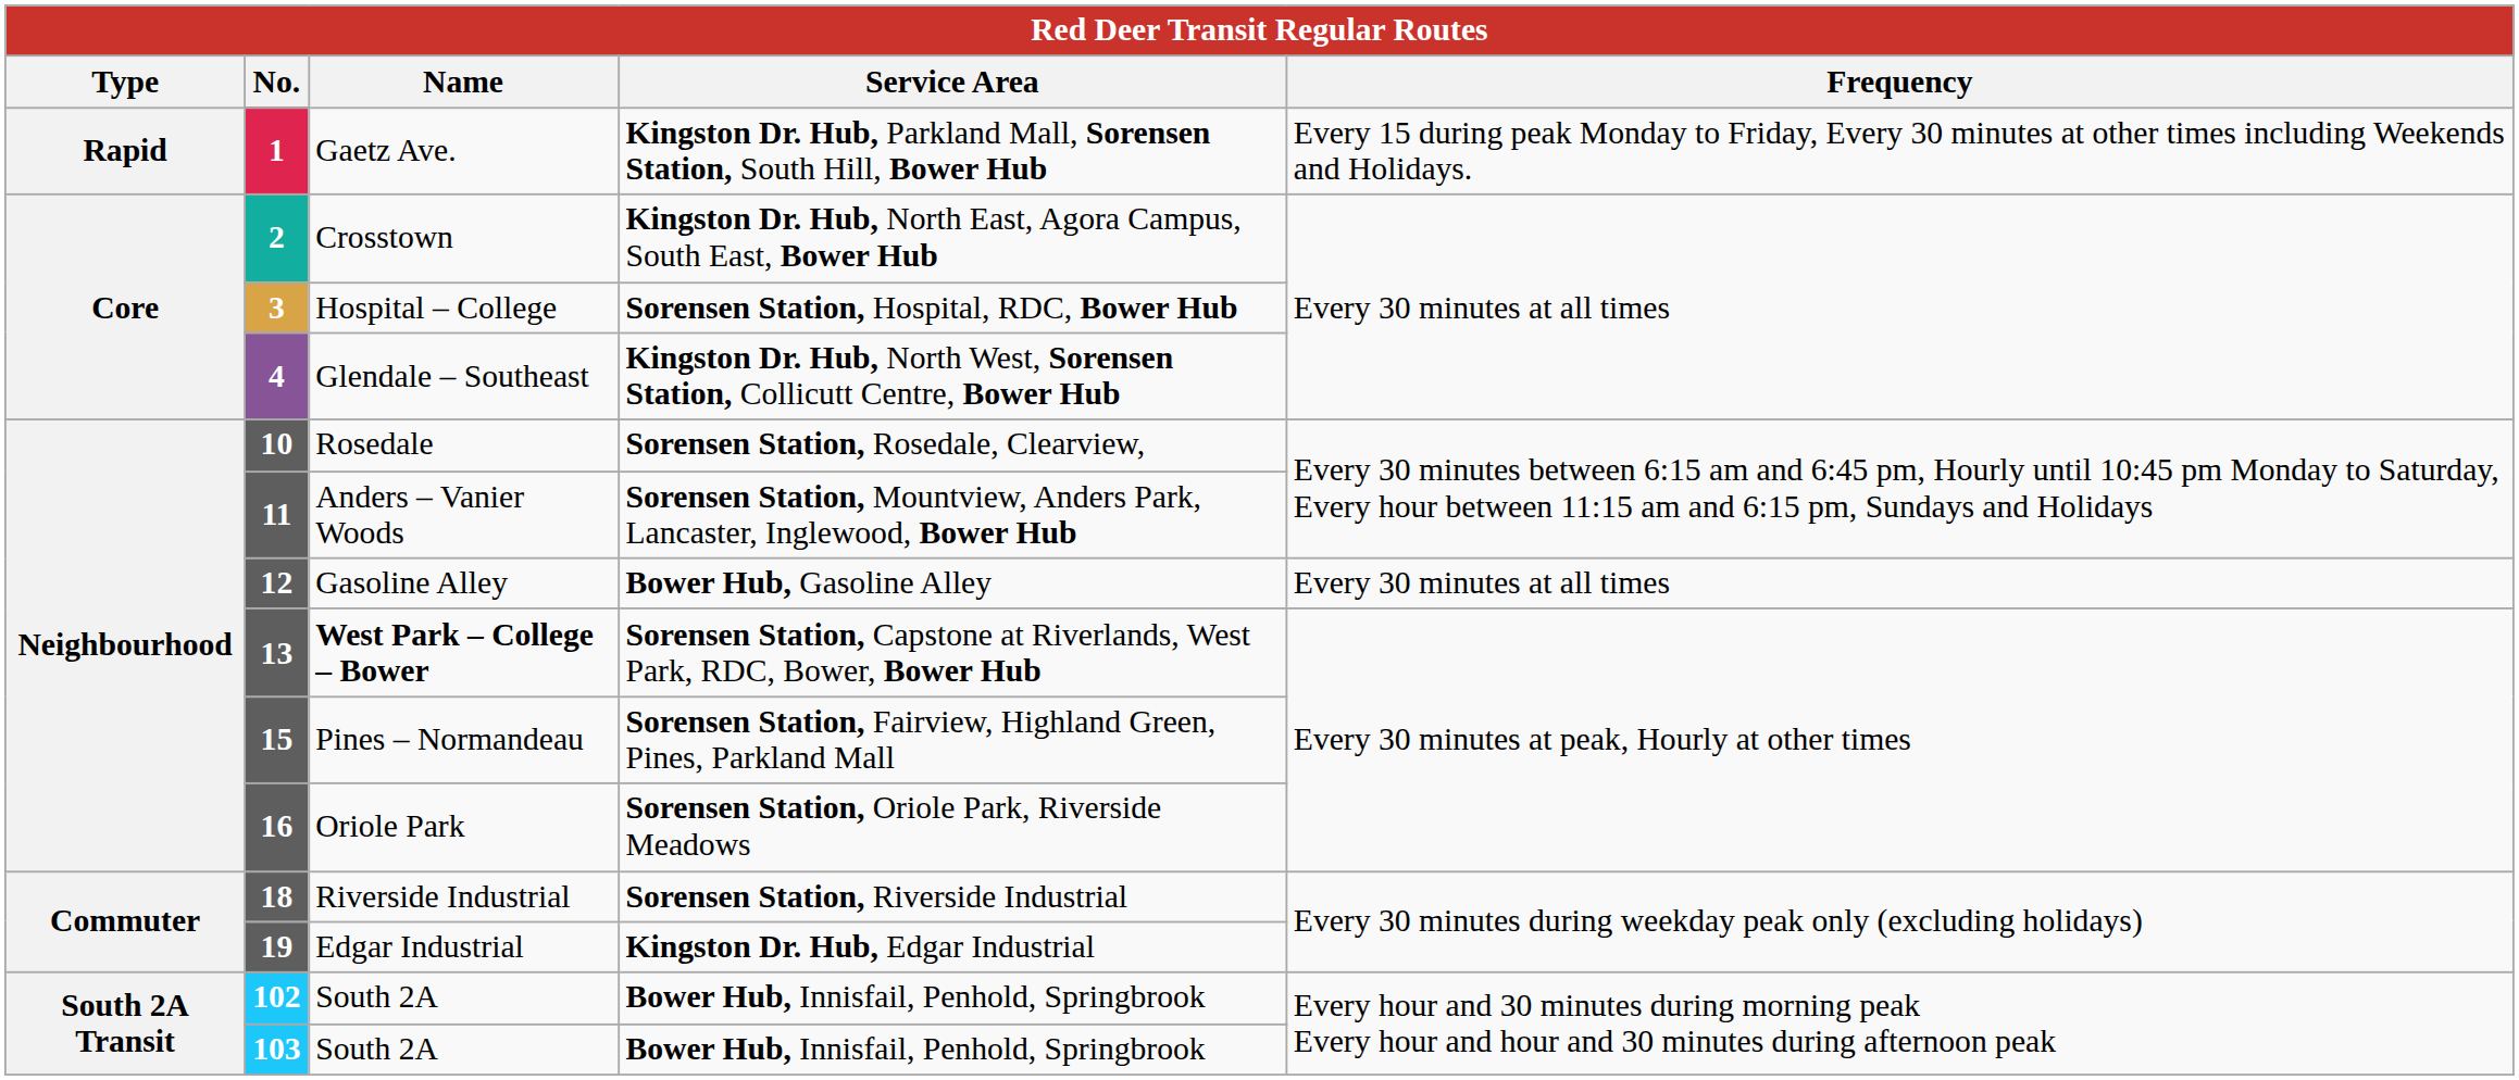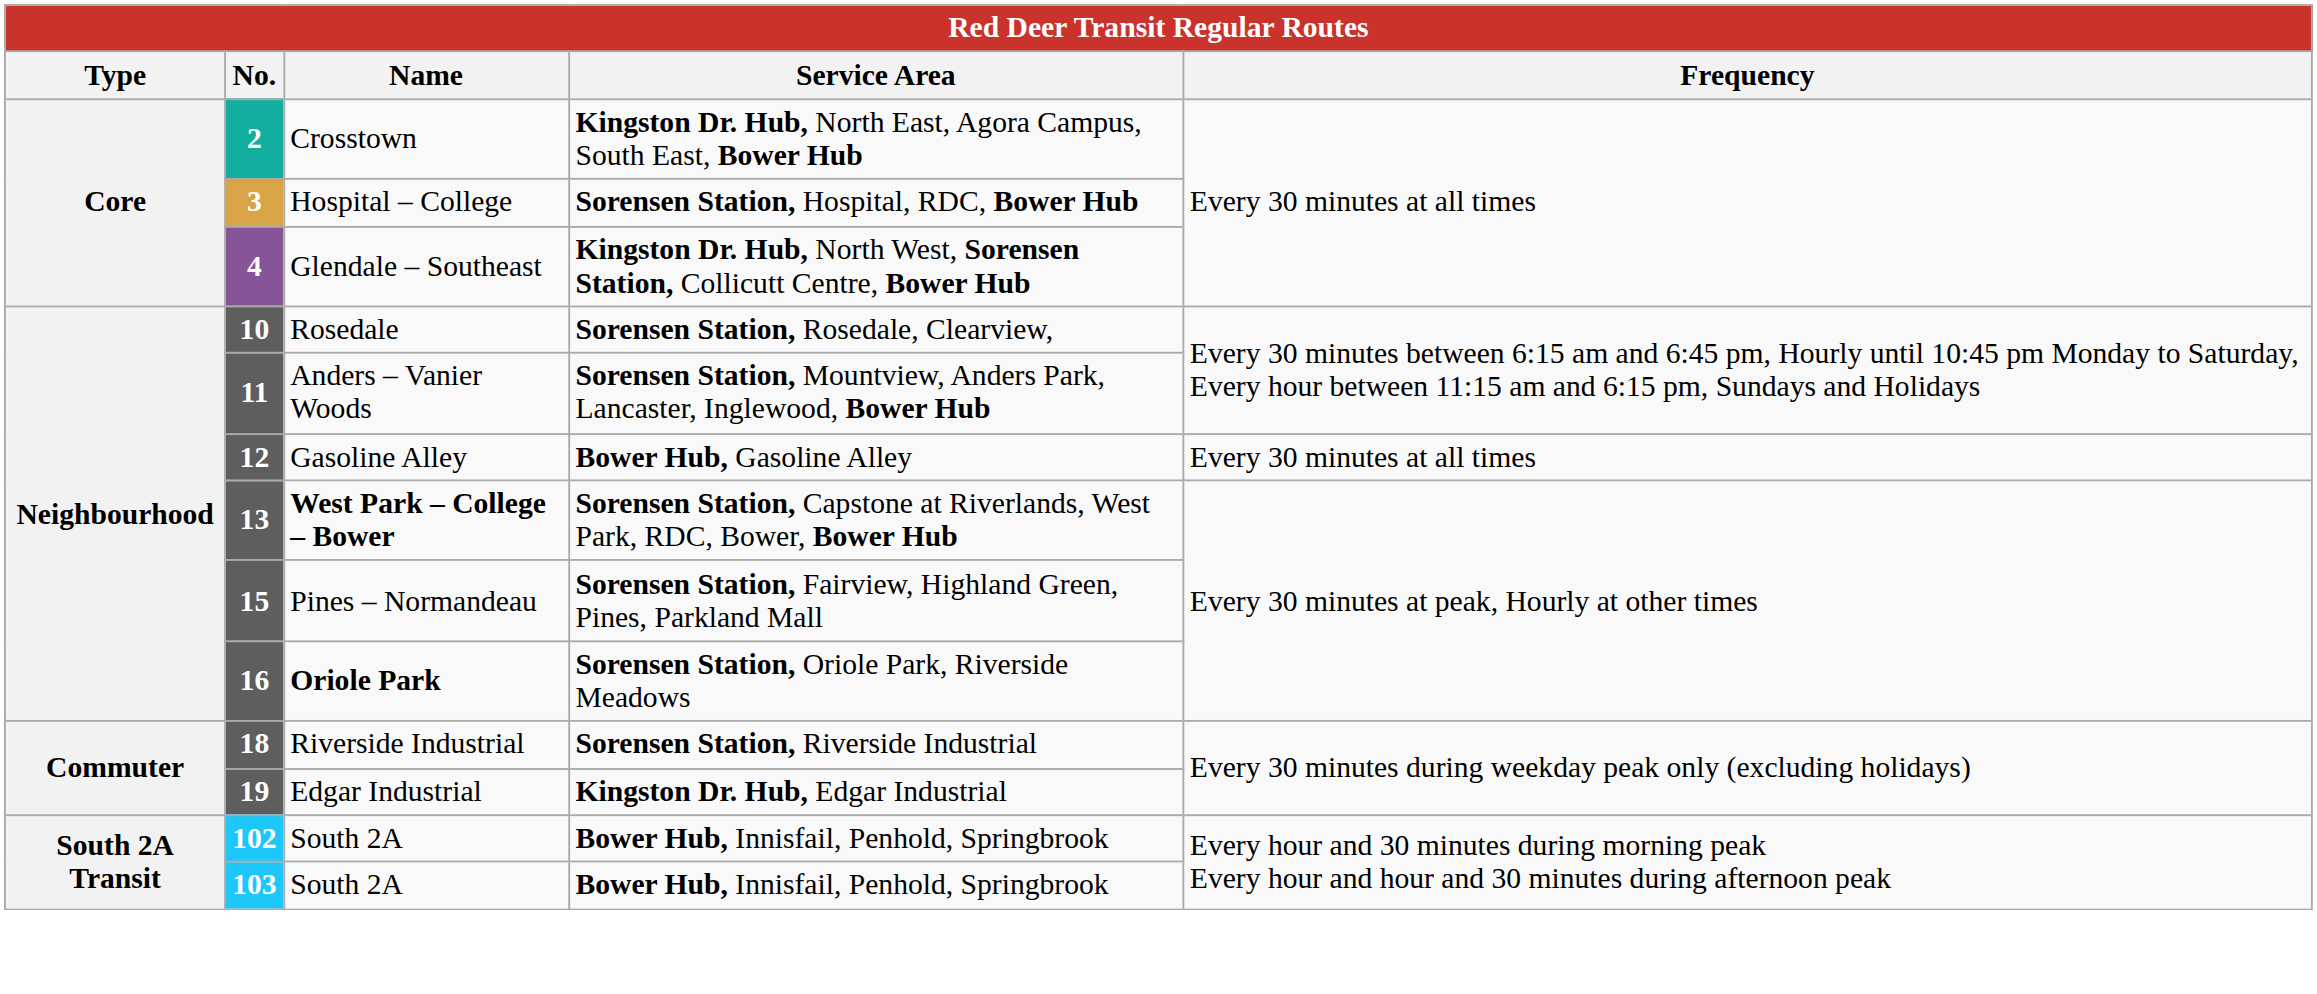 <table class="wikitable">
 <tr>
 <th colspan="5" style="background: #ca322c; font-size:100%; color:#FFFFFF;">Red Deer Transit Regular Routes</th>
 </tr>
 <tr>
 <th>Type</th>
 <th>No.</th>
 <th>Name</th>
 <th>Service Area</th>
 <th>Frequency</th>
-</tr>
-<tr>
-<th>Rapid</th>
-<th colspan="1" style="background: #df244f; font-size:100%; color:#FFFFFF;">1</th>
-<td>Gaetz Ave.</td>
-<td><strong>Kingston Dr. Hub,</strong> Parkland Mall, <strong>Sorensen Station,</strong> South Hill, <strong>Bower Hub</strong></td>
-<td>Every 15 during peak Monday to Friday, Every 30 minutes at other times including Weekends and Holidays.</td>
 </tr>
 <tr>
 <th rowspan="3">Core</th>
 <th colspan="1" style="background: #12afa0; font-size:100%; color:#FFFFFF;">2</th>
 <td>Crosstown</td>
 <td><strong>Kingston Dr. Hub,</strong> North East, Agora Campus, South East, <strong>Bower Hub</strong></td>
 <td rowspan="3">Every 30 minutes at all times</td>
 </tr>
 <tr>
 <th colspan="1" style="background: #d9a446; font-size:100%; color:#FFFFFF;">3</th>
 <td>Hospital – College</td>
 <td><strong>Sorensen Station,</strong> Hospital, RDC, <strong>Bower Hub</strong></td>
 </tr>
 <tr>
 <th colspan="1" style="background: #875497; font-size:100%; color:#FFFFFF;">4</th>
 <td>Glendale – Southeast</td>
 <td><strong>Kingston Dr. Hub,</strong> North West, <strong>Sorensen Station,</strong> Collicutt Centre, <strong>Bower Hub</strong></td>
 </tr>
 <tr>
 <th rowspan="6">Neighbourhood</th>
 <th colspan="1" style="background: #5e5e5e; font-size:100%; color:#FFFFFF;">10</th>
 <td>Rosedale</td>
 <td><strong>Sorensen Station,</strong> Rosedale, Clearview,</td>
 <td rowspan="2">Every 30 minutes between 6:15 am and 6:45 pm, Hourly until 10:45 pm Monday to Saturday, Every hour between 11:15 am and 6:15 pm, Sundays and Holidays</td>
 </tr>
 <tr>
 <th colspan="1" style="background: #5e5e5e; font-size:100%; color:#FFFFFF;">11</th>
 <td>Anders – Vanier Woods</td>
 <td><strong>Sorensen Station,</strong> Mountview, Anders Park, Lancaster, Inglewood, <strong>Bower Hub</strong></td>
 </tr>
 <tr>
 <th colspan="1" style="background: #5e5e5e; font-size:100%; color:#FFFFFF;">12</th>
 <td>Gasoline Alley</td>
 <td><strong>Bower Hub,</strong> Gasoline Alley</td>
 <td>Every 30 minutes at all times</td>
 </tr>
 <tr>
 <th colspan="1" style="background: #5e5e5e; font-size:100%; color:#FFFFFF;">13</th>
 <td><strong>West Park – College – Bower</strong></td>
 <td><strong>Sorensen Station,</strong> Capstone at Riverlands, West Park, RDC, Bower, <strong>Bower Hub</strong></td>
 <td rowspan="3">Every 30 minutes at peak, Hourly at other times</td>
 </tr>
 <tr>
 <th colspan="1" style="background: #5e5e5e; font-size:100%; color:#FFFFFF;">15</th>
 <td>Pines – Normandeau</td>
 <td><strong>Sorensen Station,</strong> Fairview, Highland Green, Pines, Parkland Mall</td>
 </tr>
 <tr>
 <th colspan="1" style="background: #5e5e5e; font-size:100%; color:#FFFFFF;">16</th>
-<td>Oriole Park</td>
+<td><strong>Oriole Park</strong></td>
 <td><strong>Sorensen Station,</strong> Oriole Park, Riverside Meadows</td>
 </tr>
 <tr>
 <th rowspan="2">Commuter</th>
 <th colspan="1" style="background: #5e5e5e; font-size:100%; color:#FFFFFF;">18</th>
 <td>Riverside Industrial</td>
 <td><strong>Sorensen Station,</strong> Riverside Industrial</td>
 <td rowspan="2">Every 30 minutes during weekday peak only (excluding holidays)</td>
 </tr>
 <tr>
 <th colspan="1" style="background: #5e5e5e; font-size:100%; color:#FFFFFF;">19</th>
 <td>Edgar Industrial</td>
 <td><strong>Kingston Dr. Hub,</strong> Edgar Industrial</td>
 </tr>
 <tr>
 <th rowspan="2">South 2A Transit</th>
 <th colspan="1" style="background: #1dc7f9; font-size:100%; color:#FFFFFF;">102</th>
 <td>South 2A</td>
 <td><strong>Bower Hub,</strong> Innisfail, Penhold, Springbrook</td>
 <td rowspan="2">Every hour and 30 minutes during morning peak<br>Every hour and hour and 30 minutes during afternoon peak</td>
 </tr>
 <tr>
 <th colspan="1" style="background: #1dc7f9; font-size:100%; color:#FFFFFF;">103</th>
 <td>South 2A</td>
 <td><strong>Bower Hub,</strong> Innisfail, Penhold, Springbrook</td>
 </tr>
 </table>
